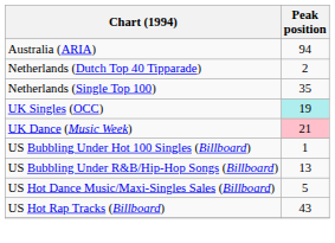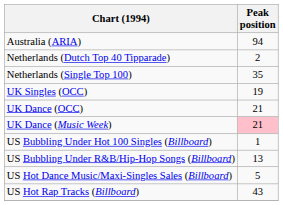 <table class="wikitable">
 <tr>
 <th align="left">Chart (1994)</th>
 <th align="left">Peak<br>position</th>
 </tr>
 <tr>
 <td align="left">Australia (<a href='#'>ARIA</a>)</td>
 <td align="center">94</td>
 </tr>
 <tr>
 <td align="left">Netherlands (<a href='#'>Dutch Top 40 Tipparade</a>)</td>
 <td align="center">2</td>
 </tr>
 <tr>
 <td align="left">Netherlands (<a href='#'>Single Top 100</a>)<br></td>
 <td align="center">35</td>
 </tr>
 <tr>
 <td align="left"><a href='#'>UK Singles</a> (<a href='#'>OCC</a>)</td>
-<td align="center" style="background: paleturquoise;">19</td>
+<td align="center">19</td>
+</tr>
+<tr>
+<td align="left"><a href='#'>UK Dance</a> (<a href='#'>OCC</a>)</td>
+<td align="center">21</td>
 </tr>
 <tr>
 <td align="left"><a href='#'>UK Dance</a> (<em><a href='#'>Music Week</a></em>)</td>
 <td align="center" style="background: pink;">21</td>
 </tr>
 <tr>
 <td align="left">US <a href='#'>Bubbling Under Hot 100 Singles</a> (<em><a href='#'>Billboard</a></em>)</td>
 <td align="center">1</td>
 </tr>
 <tr>
 <td align="left">US <a href='#'>Bubbling Under R&B/Hip-Hop Songs</a> (<em><a href='#'>Billboard</a></em>)</td>
 <td align="center">13</td>
 </tr>
 <tr>
 <td align="left">US <a href='#'>Hot Dance Music/Maxi-Singles Sales</a> (<em><a href='#'>Billboard</a></em>)</td>
 <td align="center">5</td>
 </tr>
 <tr>
 <td align="left">US <a href='#'>Hot Rap Tracks</a> (<em><a href='#'>Billboard</a></em>)</td>
 <td align="center">43</td>
 </tr>
 <tr>
 </tr>
 </table>
